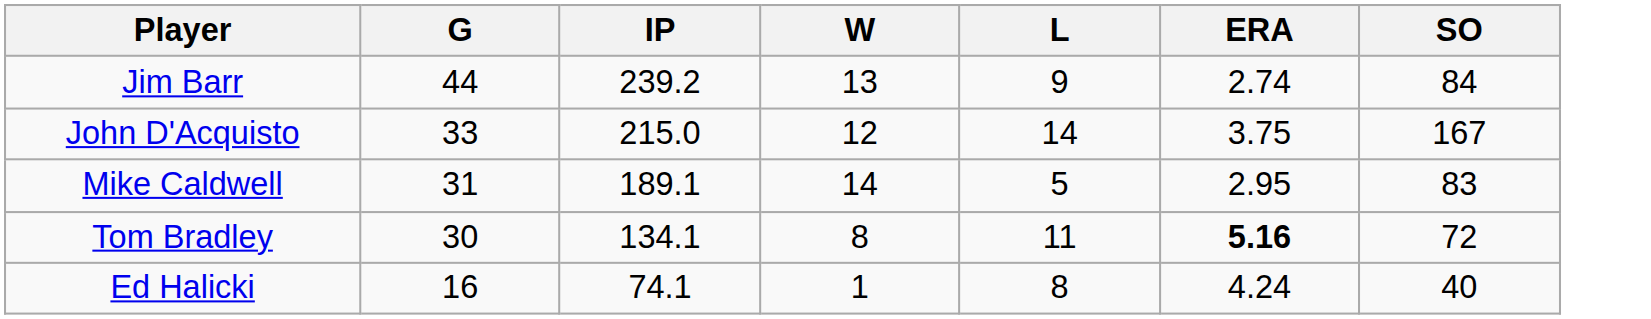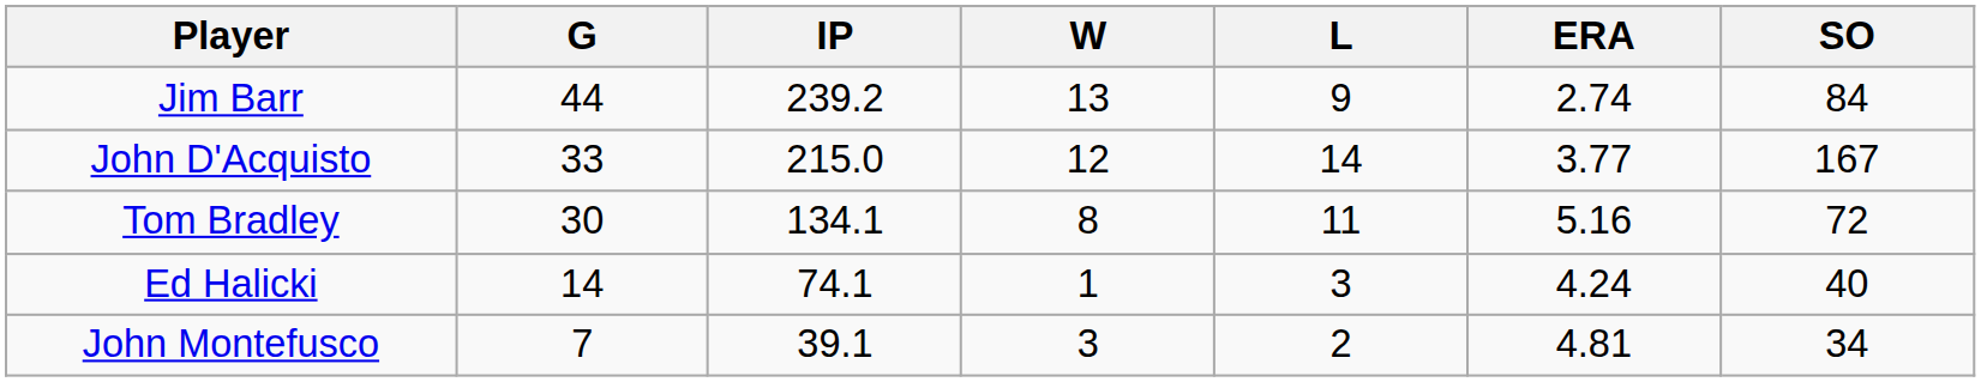 <table class="wikitable sortable">
 <tr>
 <th bgcolor="#DDDDFF" width="16%">Player</th>
 <th bgcolor="#DDDDFF" width="9%">G</th>
 <th bgcolor="#DDDDFF" width="9%">IP</th>
 <th bgcolor="#DDDDFF" width="9%">W</th>
 <th bgcolor="#DDDDFF" width="9%">L</th>
 <th bgcolor="#DDDDFF" width="9%">ERA</th>
 <th bgcolor="#DDDDFF" width="9%">SO</th>
 </tr>
 <tr align="center">
 <td><a href='#'>Jim Barr</a></td>
 <td>44</td>
 <td>239.2</td>
 <td>13</td>
 <td>9</td>
 <td>2.74</td>
 <td>84</td>
 </tr>
 <tr align=center>
 <td><a href='#'>John D'Acquisto</a></td>
 <td>33</td>
 <td>215.0</td>
 <td>12</td>
 <td>14</td>
-<td>3.75</td>
+<td>3.77</td>
 <td>167</td>
-</tr>
-<tr align=center>
-<td><a href='#'>Mike Caldwell</a></td>
-<td>31</td>
-<td>189.1</td>
-<td>14</td>
-<td>5</td>
-<td>2.95</td>
-<td>83</td>
 </tr>
 <tr align=center>
 <td><a href='#'>Tom Bradley</a></td>
 <td>30</td>
 <td>134.1</td>
 <td>8</td>
 <td>11</td>
-<td><strong>5.16</strong></td>
+<td>5.16</td>
 <td>72</td>
 </tr>
 <tr align=center>
 <td><a href='#'>Ed Halicki</a></td>
-<td>16</td>
+<td>14</td>
 <td>74.1</td>
 <td>1</td>
-<td>8</td>
+<td>3</td>
 <td>4.24</td>
 <td>40</td>
 </tr>
+<tr align=center>
+<td><a href='#'>John Montefusco</a></td>
+<td>7</td>
+<td>39.1</td>
+<td>3</td>
+<td>2</td>
+<td>4.81</td>
+<td>34</td>
+</tr>
 </table>
